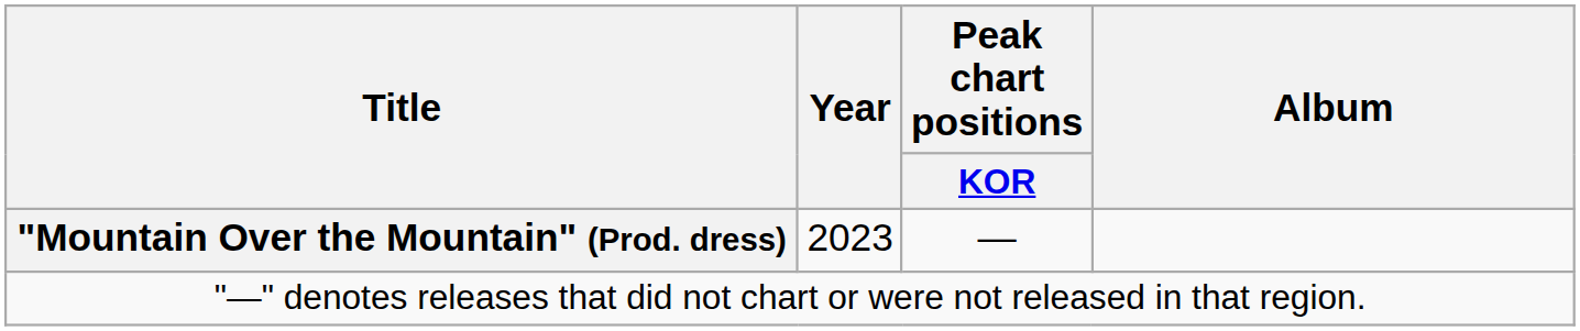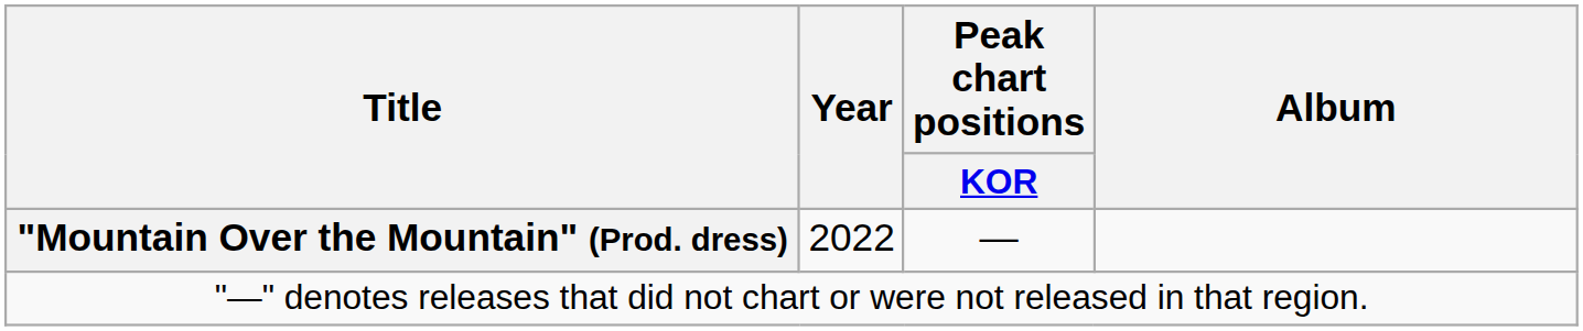 <table class="wikitable plainrowheaders" style="text-align:center;">
 <tr>
 <th scope="col" rowspan="2" style="width:20em">Title</th>
 <th scope="col" rowspan="2">Year</th>
 <th scope="col" colspan="1">Peak chart positions</th>
 <th scope="col" rowspan="2" style="width:12em">Album</th>
 </tr>
 <tr>
 <th style="width:3em;font-size:90%"><a href='#'>KOR</a><br></th>
 </tr>
 <tr>
 <th scope="row">"Mountain Over the Mountain" <small>(Prod. dress)</small> <br></th>
-<td>2023</td>
+<td>2022</td>
 <td>—</td>
 <td></td>
 </tr>
 <tr>
 <td colspan="4" style="font-size:90%">"—" denotes releases that did not chart or were not released in that region.</td>
 </tr>
 </table>
